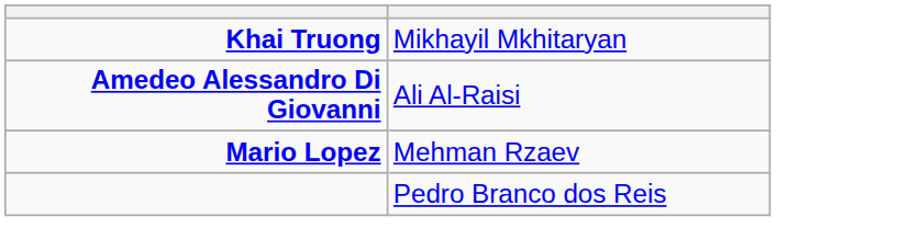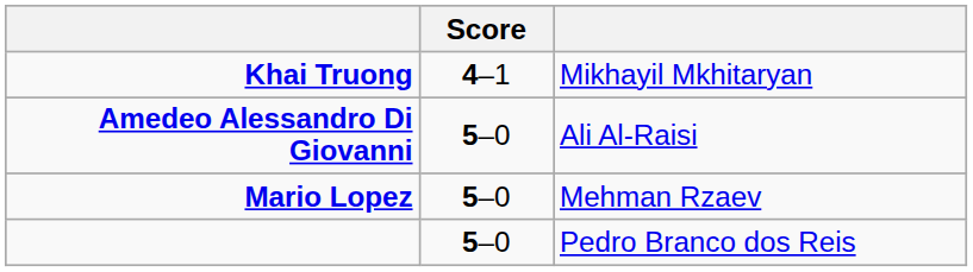 <table class="wikitable" style="text-align: center; font-size:90% ">
 <tr>
 <th align="right" width="200"></th>
+<th width="60">Score</th>
 <th align="left" width="200"></th>
 </tr>
 <tr>
 <td align=right><strong><a href='#'>Khai Truong</a> </strong></td>
+<td align=center><strong>4</strong>–1</td>
 <td align=left> <a href='#'>Mikhayil Mkhitaryan</a></td>
 </tr>
 <tr>
 <td align=right><strong><a href='#'>Amedeo Alessandro Di Giovanni</a> </strong></td>
+<td align=center><strong>5</strong>–0</td>
 <td align=left> <a href='#'>Ali Al-Raisi</a></td>
 </tr>
 <tr>
 <td align=right><strong><a href='#'>Mario Lopez</a> </strong></td>
+<td align=center><strong>5</strong>–0</td>
 <td align=left> <a href='#'>Mehman Rzaev</a></td>
 </tr>
 <tr>
 <td align=right></td>
+<td align=center><strong>5</strong>–0</td>
 <td align=left> <a href='#'>Pedro Branco dos Reis</a></td>
 </tr>
 </table>
